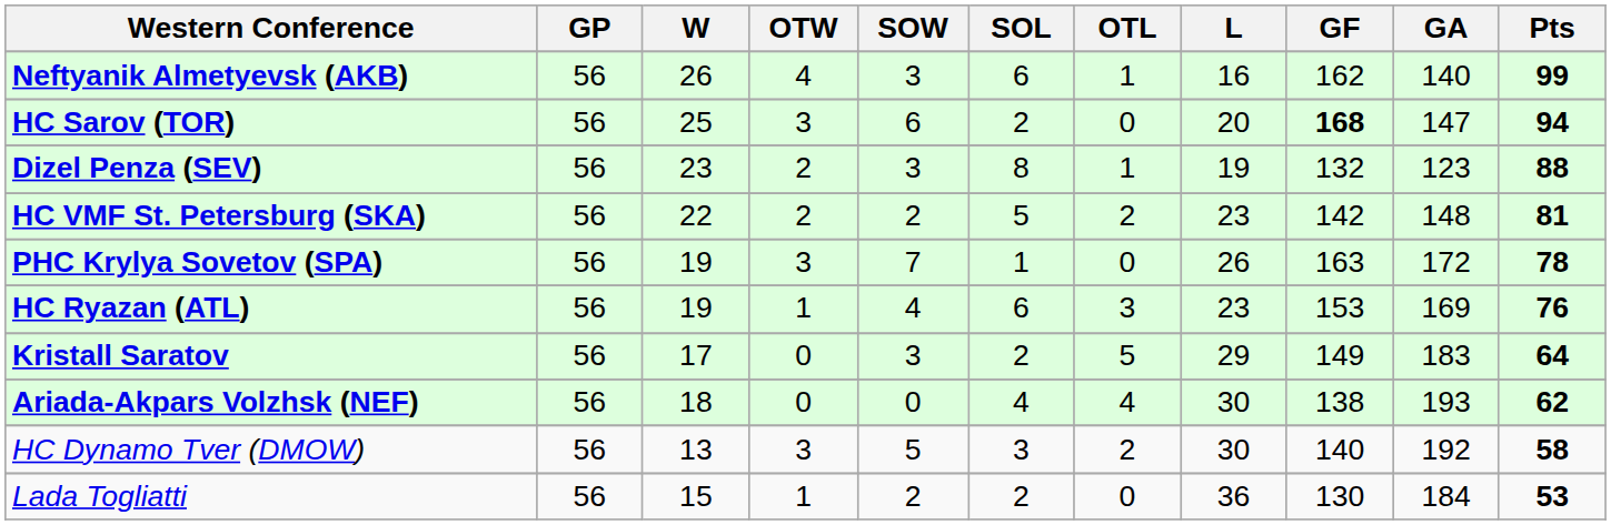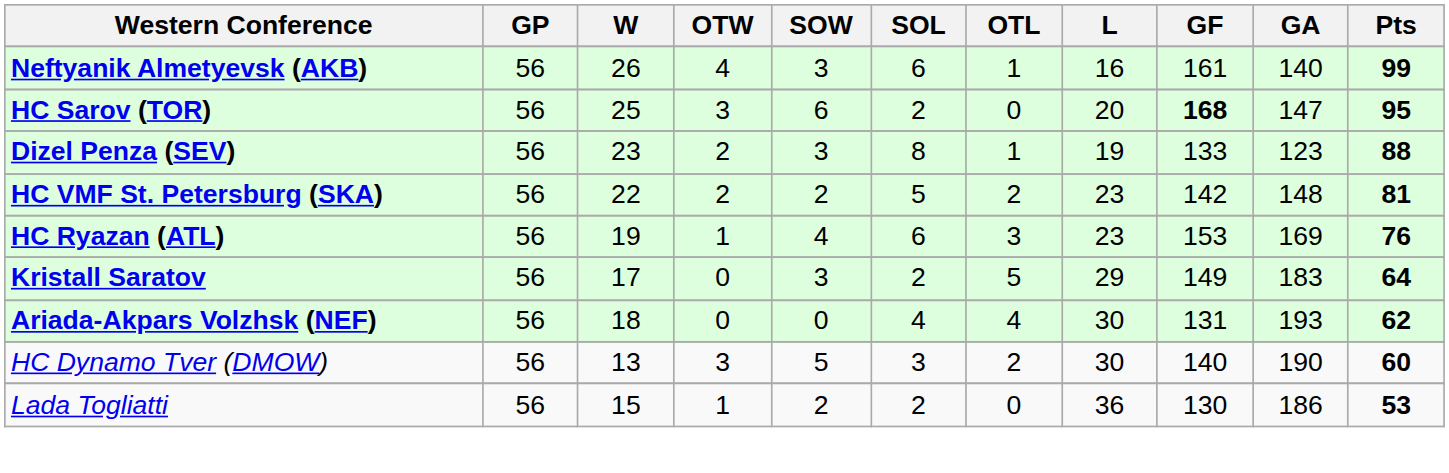 <table class="wikitable sortable">
 <tr>
 <th bgcolor="#DDDDFF" width="25%">Western Conference</th>
 <th bgcolor="#DDDDFF" width="5%">GP</th>
 <th bgcolor="#DDDDFF" width="5%">W</th>
 <th bgcolor="#DDDDFF" width="5%">OTW</th>
 <th bgcolor="#DDDDFF" width="5%">SOW</th>
 <th bgcolor="#DDDDFF" width="5%">SOL</th>
 <th bgcolor="#DDDDFF" width="5%">OTL</th>
 <th bgcolor="#DDDDFF" width="5%">L</th>
 <th bgcolor="#DDDDFF" width="5%">GF</th>
 <th bgcolor="#DDDDFF" width="5%">GA</th>
 <th bgcolor="#DDDDFF" width="5%">Pts</th>
 </tr>
 <tr>
 </tr>
 <tr align=center bgcolor="#DDFFDD">
 <td align=left> <strong><a href='#'>Neftyanik Almetyevsk</a> (<a href='#'>AKB</a>)</strong></td>
 <td>56</td>
 <td>26</td>
 <td>4</td>
 <td>3</td>
 <td>6</td>
 <td>1</td>
 <td>16</td>
-<td>162</td>
+<td>161</td>
 <td>140</td>
 <td><strong>99</strong></td>
 </tr>
 <tr>
 </tr>
 <tr align=center bgcolor="#DDFFDD">
 <td align=left> <strong><a href='#'>HC Sarov</a> (<a href='#'>TOR</a>)</strong></td>
 <td>56</td>
 <td>25</td>
 <td>3</td>
 <td>6</td>
 <td>2</td>
 <td>0</td>
 <td>20</td>
 <td><strong>168</strong></td>
 <td>147</td>
-<td><strong>94</strong></td>
+<td><strong>95</strong></td>
 </tr>
 <tr>
 </tr>
 <tr align=center bgcolor="#DDFFDD">
 <td align=left> <strong><a href='#'>Dizel Penza</a> (<a href='#'>SEV</a>)</strong></td>
 <td>56</td>
 <td>23</td>
 <td>2</td>
 <td>3</td>
 <td>8</td>
 <td>1</td>
 <td>19</td>
-<td>132</td>
+<td>133</td>
 <td>123</td>
 <td><strong>88</strong></td>
 </tr>
 <tr>
 </tr>
 <tr align=center bgcolor="#DDFFDD">
 <td align=left> <strong><a href='#'>HC VMF St. Petersburg</a> (<a href='#'>SKA</a>)</strong></td>
 <td>56</td>
 <td>22</td>
 <td>2</td>
 <td>2</td>
 <td>5</td>
 <td>2</td>
 <td>23</td>
 <td>142</td>
 <td>148</td>
 <td><strong>81</strong></td>
 </tr>
 <tr>
-</tr>
-<tr align=center bgcolor="#DDFFDD">
-<td align=left> <strong><a href='#'>PHC Krylya Sovetov</a> (<a href='#'>SPA</a>)</strong></td>
-<td>56</td>
-<td>19</td>
-<td>3</td>
-<td>7</td>
-<td>1</td>
-<td>0</td>
-<td>26</td>
-<td>163</td>
-<td>172</td>
-<td><strong>78</strong></td>
 </tr>
 <tr>
 </tr>
 <tr align=center bgcolor="#DDFFDD">
 <td align=left> <strong><a href='#'>HC Ryazan</a> (<a href='#'>ATL</a>)</strong></td>
 <td>56</td>
 <td>19</td>
 <td>1</td>
 <td>4</td>
 <td>6</td>
 <td>3</td>
 <td>23</td>
 <td>153</td>
 <td>169</td>
 <td><strong>76</strong></td>
 </tr>
 <tr>
 </tr>
 <tr align=center bgcolor="#DDFFDD">
 <td align=left> <strong><a href='#'>Kristall Saratov</a></strong></td>
 <td>56</td>
 <td>17</td>
 <td>0</td>
 <td>3</td>
 <td>2</td>
 <td>5</td>
 <td>29</td>
 <td>149</td>
 <td>183</td>
 <td><strong>64</strong></td>
 </tr>
 <tr>
 </tr>
 <tr align=center bgcolor="#DDFFDD">
 <td align=left> <strong><a href='#'>Ariada-Akpars Volzhsk</a> (<a href='#'>NEF</a>)</strong></td>
 <td>56</td>
 <td>18</td>
 <td>0</td>
 <td>0</td>
 <td>4</td>
 <td>4</td>
 <td>30</td>
-<td>138</td>
+<td>131</td>
 <td>193</td>
 <td><strong>62</strong></td>
 </tr>
 <tr>
 </tr>
 <tr align=center bgcolor=>
 <td align=left> <em><a href='#'>HC Dynamo Tver</a> (<a href='#'>DMOW</a>)</em></td>
 <td>56</td>
 <td>13</td>
 <td>3</td>
 <td>5</td>
 <td>3</td>
 <td>2</td>
 <td>30</td>
 <td>140</td>
-<td>192</td>
-<td><strong>58</strong></td>
+<td>190</td>
+<td><strong>60</strong></td>
 </tr>
 <tr>
 </tr>
 <tr align=center bgcolor=>
 <td align=left> <em><a href='#'>Lada Togliatti</a></em></td>
 <td>56</td>
 <td>15</td>
 <td>1</td>
 <td>2</td>
 <td>2</td>
 <td>0</td>
 <td>36</td>
 <td>130</td>
-<td>184</td>
+<td>186</td>
 <td><strong>53</strong></td>
 </tr>
 </table>
